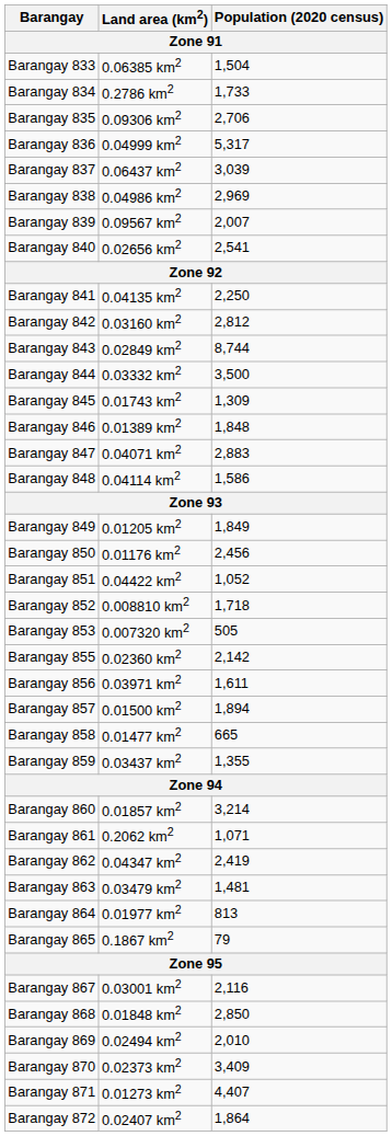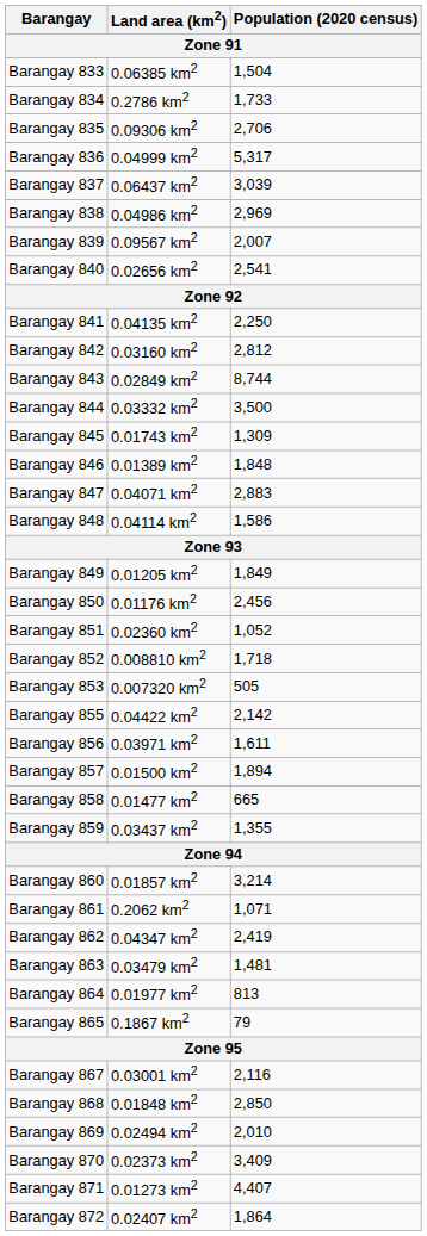 <table class="wikitable">
 <tr>
 <th>Barangay</th>
 <th>Land area (km<sup>2</sup>)</th>
 <th>Population (2020 census)</th>
 </tr>
 <tr>
 <th colspan=3>Zone 91</th>
 </tr>
 <tr>
 <td>Barangay 833</td>
 <td>0.06385 km<sup>2</sup></td>
 <td>1,504</td>
 </tr>
 <tr>
 <td>Barangay 834</td>
 <td>0.2786 km<sup>2</sup></td>
 <td>1,733</td>
 </tr>
 <tr>
 <td>Barangay 835</td>
 <td>0.09306 km<sup>2</sup></td>
 <td>2,706</td>
 </tr>
 <tr>
 <td>Barangay 836</td>
 <td>0.04999 km<sup>2</sup></td>
 <td>5,317</td>
 </tr>
 <tr>
 <td>Barangay 837</td>
 <td>0.06437 km<sup>2</sup></td>
 <td>3,039</td>
 </tr>
 <tr>
 <td>Barangay 838</td>
 <td>0.04986 km<sup>2</sup></td>
 <td>2,969</td>
 </tr>
 <tr>
 <td>Barangay 839</td>
 <td>0.09567 km<sup>2</sup></td>
 <td>2,007</td>
 </tr>
 <tr>
 <td>Barangay 840</td>
 <td>0.02656 km<sup>2</sup></td>
 <td>2,541</td>
 </tr>
 <tr>
 <th colspan=3>Zone 92</th>
 </tr>
 <tr>
 <td>Barangay 841</td>
 <td>0.04135 km<sup>2</sup></td>
 <td>2,250</td>
 </tr>
 <tr>
 <td>Barangay 842</td>
 <td>0.03160 km<sup>2</sup></td>
 <td>2,812</td>
 </tr>
 <tr>
 <td>Barangay 843</td>
 <td>0.02849 km<sup>2</sup></td>
 <td>8,744</td>
 </tr>
 <tr>
 <td>Barangay 844</td>
 <td>0.03332 km<sup>2</sup></td>
 <td>3,500</td>
 </tr>
 <tr>
 <td>Barangay 845</td>
 <td>0.01743 km<sup>2</sup></td>
 <td>1,309</td>
 </tr>
 <tr>
 <td>Barangay 846</td>
 <td>0.01389 km<sup>2</sup></td>
 <td>1,848</td>
 </tr>
 <tr>
 <td>Barangay 847</td>
 <td>0.04071 km<sup>2</sup></td>
 <td>2,883</td>
 </tr>
 <tr>
 <td>Barangay 848</td>
 <td>0.04114 km<sup>2</sup></td>
 <td>1,586</td>
 </tr>
 <tr>
 <th colspan=3>Zone 93</th>
 </tr>
 <tr>
 <td>Barangay 849</td>
 <td>0.01205 km<sup>2</sup></td>
 <td>1,849</td>
 </tr>
 <tr>
 <td>Barangay 850</td>
 <td>0.01176 km<sup>2</sup></td>
 <td>2,456</td>
 </tr>
 <tr>
 <td>Barangay 851</td>
-<td>0.04422 km<sup>2</sup></td>
+<td>0.02360 km<sup>2</sup></td>
 <td>1,052</td>
 </tr>
 <tr>
 <td>Barangay 852</td>
 <td>0.008810 km<sup>2</sup></td>
 <td>1,718</td>
 </tr>
 <tr>
 <td>Barangay 853</td>
 <td>0.007320 km<sup>2</sup></td>
 <td>505</td>
 </tr>
 <tr>
 <td>Barangay 855</td>
-<td>0.02360 km<sup>2</sup></td>
+<td>0.04422 km<sup>2</sup></td>
 <td>2,142</td>
 </tr>
 <tr>
 <td>Barangay 856</td>
 <td>0.03971 km<sup>2</sup></td>
 <td>1,611</td>
 </tr>
 <tr>
 <td>Barangay 857</td>
 <td>0.01500 km<sup>2</sup></td>
 <td>1,894</td>
 </tr>
 <tr>
 <td>Barangay 858</td>
 <td>0.01477 km<sup>2</sup></td>
 <td>665</td>
 </tr>
 <tr>
 <td>Barangay 859</td>
 <td>0.03437 km<sup>2</sup></td>
 <td>1,355</td>
 </tr>
 <tr>
 <th colspan=3>Zone 94</th>
 </tr>
 <tr>
 <td>Barangay 860</td>
 <td>0.01857 km<sup>2</sup></td>
 <td>3,214</td>
 </tr>
 <tr>
 <td>Barangay 861</td>
 <td>0.2062 km<sup>2</sup></td>
 <td>1,071</td>
 </tr>
 <tr>
 <td>Barangay 862</td>
 <td>0.04347 km<sup>2</sup></td>
 <td>2,419</td>
 </tr>
 <tr>
 <td>Barangay 863</td>
 <td>0.03479 km<sup>2</sup></td>
 <td>1,481</td>
 </tr>
 <tr>
 <td>Barangay 864</td>
 <td>0.01977 km<sup>2</sup></td>
 <td>813</td>
 </tr>
 <tr>
 <td>Barangay 865</td>
 <td>0.1867 km<sup>2</sup></td>
 <td>79</td>
 </tr>
 <tr>
 <th colspan=3>Zone 95</th>
 </tr>
 <tr>
 <td>Barangay 867</td>
 <td>0.03001 km<sup>2</sup></td>
 <td>2,116</td>
 </tr>
 <tr>
 <td>Barangay 868</td>
 <td>0.01848 km<sup>2</sup></td>
 <td>2,850</td>
 </tr>
 <tr>
 <td>Barangay 869</td>
 <td>0.02494 km<sup>2</sup></td>
 <td>2,010</td>
 </tr>
 <tr>
 <td>Barangay 870</td>
 <td>0.02373 km<sup>2</sup></td>
 <td>3,409</td>
 </tr>
 <tr>
 <td>Barangay 871</td>
 <td>0.01273 km<sup>2</sup></td>
 <td>4,407</td>
 </tr>
 <tr>
 <td>Barangay 872</td>
 <td>0.02407 km<sup>2</sup></td>
 <td>1,864</td>
 </tr>
 </table>
